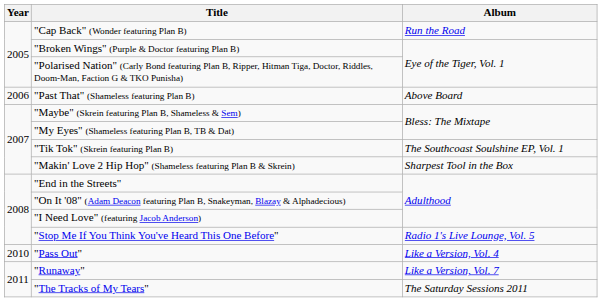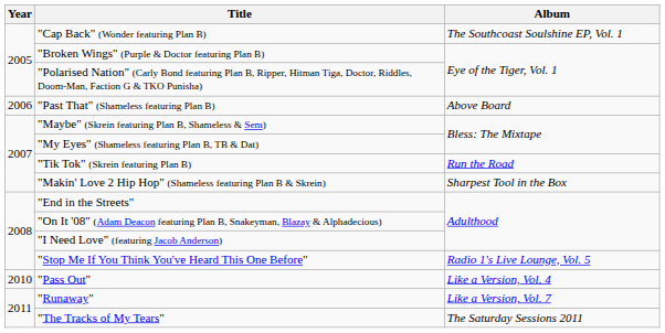 <table class="wikitable">
 <tr>
 <th width="20">Year</th>
 <th width="530">Title</th>
 <th width="275">Album</th>
 </tr>
 <tr>
 <td align="center" rowspan="3">2005</td>
 <td>"Cap Back" <small>(Wonder featuring Plan B)</small></td>
-<td><em><a href='#'>Run the Road</a></em></td>
+<td><em>The Southcoast Soulshine EP, Vol. 1</em></td>
 </tr>
 <tr>
 <td>"Broken Wings" <small>(Purple & Doctor featuring Plan B)</small></td>
 <td rowspan="2"><em>Eye of the Tiger, Vol. 1</em></td>
 </tr>
 <tr>
 <td>"Polarised Nation" <small>(Carly Bond featuring Plan B, Ripper, Hitman Tiga, Doctor, Riddles, Doom-Man, Faction G & TKO Punisha)</small></td>
 </tr>
 <tr>
 <td align="center">2006</td>
 <td>"Past That" <small>(Shameless featuring Plan B)</small></td>
 <td><em>Above Board</em></td>
 </tr>
 <tr>
 <td align="center" rowspan="4">2007</td>
 <td>"Maybe" <small>(Skrein featuring Plan B, Shameless & <a href='#'>Sem</a>)</small></td>
 <td rowspan="2"><em>Bless: The Mixtape</em></td>
 </tr>
 <tr>
 <td>"My Eyes" <small>(Shameless featuring Plan B, TB & Dat)</small></td>
 </tr>
 <tr>
 <td>"Tik Tok" <small>(Skrein featuring Plan B)</small></td>
-<td><em>The Southcoast Soulshine EP, Vol. 1</em></td>
+<td><em><a href='#'>Run the Road</a></em></td>
 </tr>
 <tr>
 <td>"Makin' Love 2 Hip Hop" <small>(Shameless featuring Plan B & Skrein)</small></td>
 <td><em>Sharpest Tool in the Box</em></td>
 </tr>
 <tr>
 <td align="center" rowspan="4">2008</td>
 <td>"End in the Streets"</td>
 <td rowspan="3"><em><a href='#'>Adulthood</a></em></td>
 </tr>
 <tr>
 <td>"On It '08" <small>(<a href='#'>Adam Deacon</a> featuring Plan B, Snakeyman, <a href='#'>Blazay</a> & Alphadecious)</small></td>
 </tr>
 <tr>
 <td>"I Need Love" <small>(featuring <a href='#'>Jacob Anderson</a>)</small></td>
 </tr>
 <tr>
 <td>"<a href='#'>Stop Me If You Think You've Heard This One Before</a>"</td>
 <td><em><a href='#'>Radio 1's Live Lounge, Vol. 5</a></em></td>
 </tr>
 <tr>
 <td align="center">2010</td>
 <td>"<a href='#'>Pass Out</a>"</td>
 <td><em><a href='#'>Like a Version, Vol. 4</a></em></td>
 </tr>
 <tr>
 <td align="center" rowspan="2">2011</td>
 <td>"<a href='#'>Runaway</a>"</td>
 <td><em><a href='#'>Like a Version, Vol. 7</a></em></td>
 </tr>
 <tr>
 <td>"<a href='#'>The Tracks of My Tears</a>"</td>
 <td><em>The Saturday Sessions 2011</em></td>
 </tr>
 </table>
